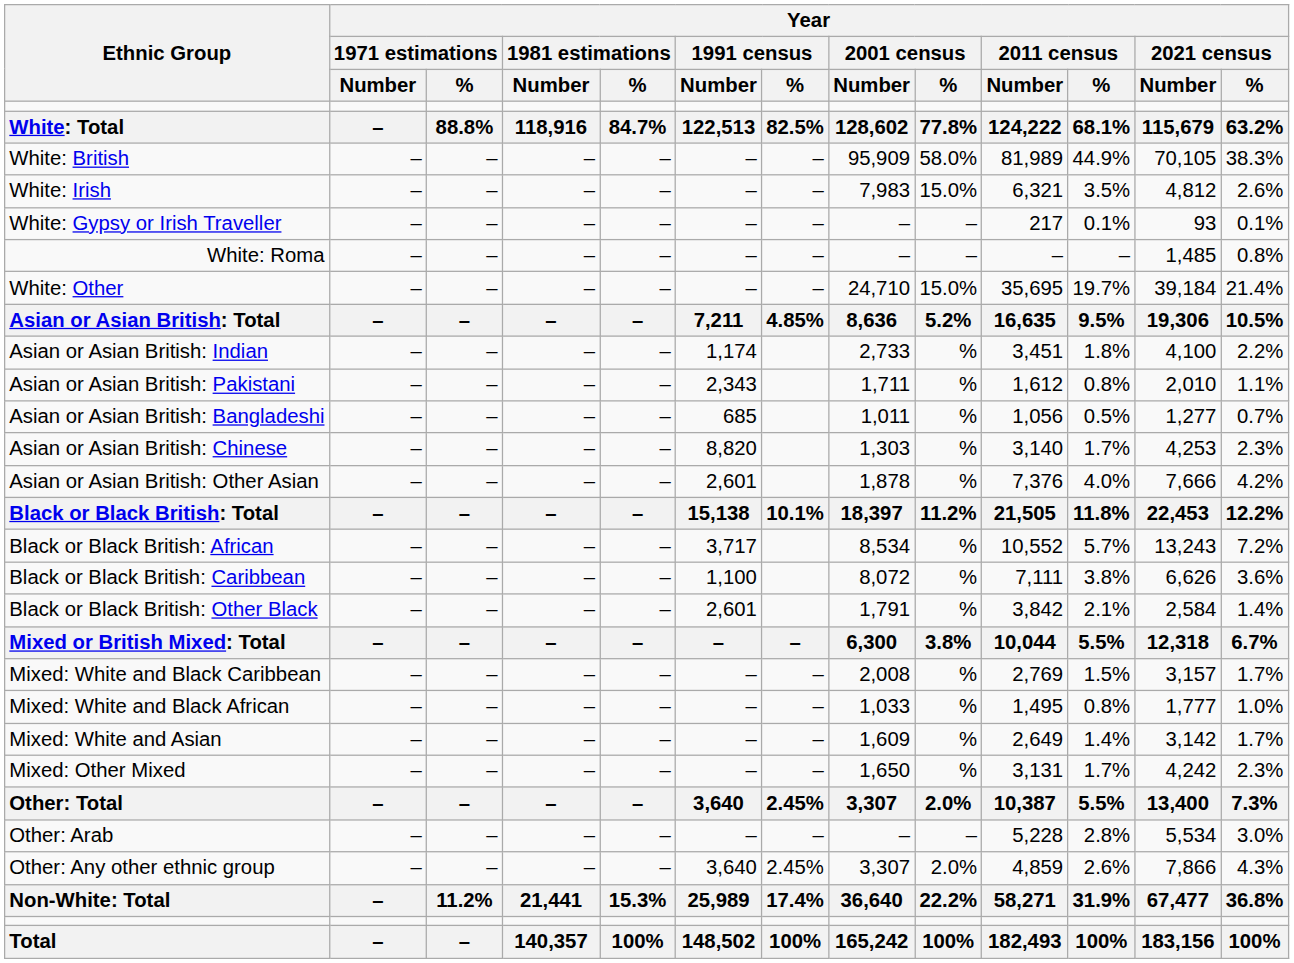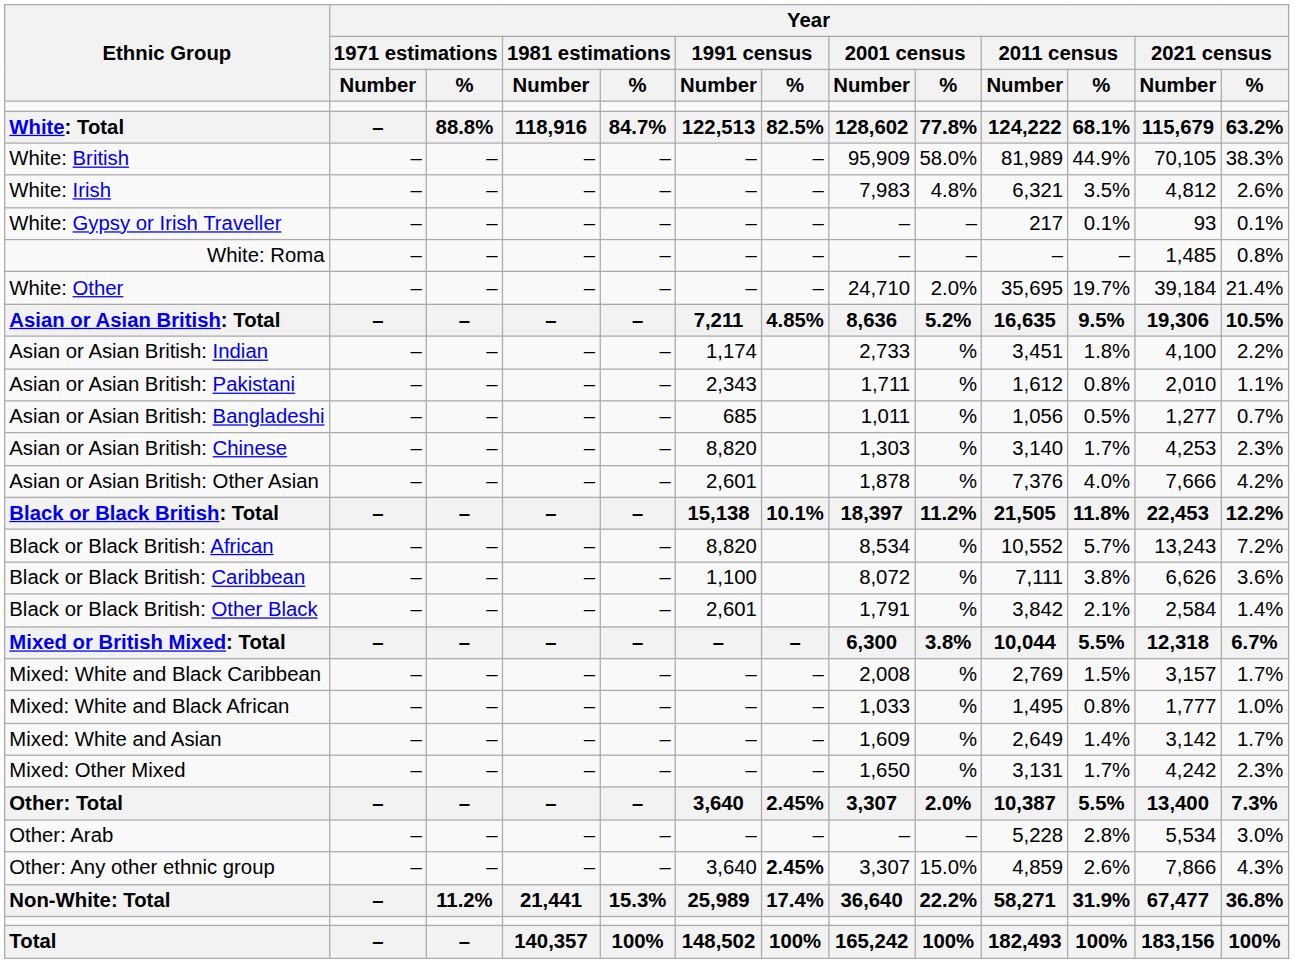 <table class="wikitable sortable" style="text-align:right">
 <tr>
 <th rowspan="3">Ethnic Group</th>
 <th colspan="12">Year</th>
 </tr>
 <tr>
 <th colspan="2">1971 estimations</th>
 <th colspan="2">1981 estimations</th>
 <th colspan="2">1991 census</th>
 <th colspan="2">2001 census</th>
 <th colspan="2">2011 census</th>
 <th colspan="2">2021 census</th>
 </tr>
 <tr>
 <th>Number</th>
 <th>%</th>
 <th>Number</th>
 <th>%</th>
 <th>Number</th>
 <th>%</th>
 <th>Number</th>
 <th>%</th>
 <th>Number</th>
 <th>%</th>
 <th>Number</th>
 <th>%</th>
 </tr>
 <tr>
 <td></td>
 <td></td>
 <td></td>
 <td></td>
 <td></td>
 <td></td>
 <td></td>
 <td></td>
 <td></td>
 <td></td>
 <td></td>
 <td></td>
 <td></td>
 </tr>
 <tr>
 <th style="text-align:left"><a href='#'>White</a>: Total</th>
 <th>–</th>
 <th>88.8%</th>
 <th>118,916</th>
 <th>84.7%</th>
 <th>122,513</th>
 <th>82.5%</th>
 <th>128,602</th>
 <th>77.8%</th>
 <th>124,222</th>
 <th>68.1%</th>
 <th>115,679</th>
 <th>63.2%</th>
 </tr>
 <tr>
 <td style="text-align:left">White: <a href='#'>British</a></td>
 <td>–</td>
 <td>–</td>
 <td>–</td>
 <td>–</td>
 <td>–</td>
 <td>–</td>
 <td>95,909</td>
 <td>58.0%</td>
 <td>81,989</td>
 <td>44.9%</td>
 <td>70,105</td>
 <td>38.3%</td>
 </tr>
 <tr>
 <td style="text-align:left">White: <a href='#'>Irish</a></td>
 <td>–</td>
 <td>–</td>
 <td>–</td>
 <td>–</td>
 <td>–</td>
 <td>–</td>
 <td>7,983</td>
-<td>15.0%</td>
+<td>4.8%</td>
 <td>6,321</td>
 <td>3.5%</td>
 <td>4,812</td>
 <td>2.6%</td>
 </tr>
 <tr>
 <td style="text-align:left">White: <a href='#'>Gypsy or Irish Traveller</a></td>
 <td>–</td>
 <td>–</td>
 <td>–</td>
 <td>–</td>
 <td>–</td>
 <td>–</td>
 <td>–</td>
 <td>–</td>
 <td>217</td>
 <td>0.1%</td>
 <td>93</td>
 <td>0.1%</td>
 </tr>
 <tr>
 <td>White: Roma</td>
 <td>–</td>
 <td>–</td>
 <td>–</td>
 <td>–</td>
 <td>–</td>
 <td>–</td>
 <td>–</td>
 <td>–</td>
 <td>–</td>
 <td>–</td>
 <td>1,485</td>
 <td>0.8%</td>
 </tr>
 <tr>
 <td style="text-align:left">White: <a href='#'>Other</a></td>
 <td>–</td>
 <td>–</td>
 <td>–</td>
 <td>–</td>
 <td>–</td>
 <td>–</td>
 <td>24,710</td>
-<td>15.0%</td>
+<td>2.0%</td>
 <td>35,695</td>
 <td>19.7%</td>
 <td>39,184</td>
 <td>21.4%</td>
 </tr>
 <tr>
 <th style="text-align:left"><a href='#'>Asian or Asian British</a>: Total</th>
 <th>–</th>
 <th>–</th>
 <th>–</th>
 <th>–</th>
 <th>7,211</th>
 <th>4.85%</th>
 <th>8,636</th>
 <th>5.2%</th>
 <th>16,635</th>
 <th>9.5%</th>
 <th>19,306</th>
 <th>10.5%</th>
 </tr>
 <tr>
 <td style="text-align:left">Asian or Asian British: <a href='#'>Indian</a></td>
 <td>–</td>
 <td>–</td>
 <td>–</td>
 <td>–</td>
 <td>1,174</td>
 <td></td>
 <td>2,733</td>
 <td>%</td>
 <td>3,451</td>
 <td>1.8%</td>
 <td>4,100</td>
 <td>2.2%</td>
 </tr>
 <tr>
 <td style="text-align:left">Asian or Asian British: <a href='#'>Pakistani</a></td>
 <td>–</td>
 <td>–</td>
 <td>–</td>
 <td>–</td>
 <td>2,343</td>
 <td></td>
 <td>1,711</td>
 <td>%</td>
 <td>1,612</td>
 <td>0.8%</td>
 <td>2,010</td>
 <td>1.1%</td>
 </tr>
 <tr>
 <td style="text-align:left">Asian or Asian British: <a href='#'>Bangladeshi</a></td>
 <td>–</td>
 <td>–</td>
 <td>–</td>
 <td>–</td>
 <td>685</td>
 <td></td>
 <td>1,011</td>
 <td>%</td>
 <td>1,056</td>
 <td>0.5%</td>
 <td>1,277</td>
 <td>0.7%</td>
 </tr>
 <tr>
 <td style="text-align:left">Asian or Asian British: <a href='#'>Chinese</a></td>
 <td>–</td>
 <td>–</td>
 <td>–</td>
 <td>–</td>
 <td>8,820</td>
 <td></td>
 <td>1,303</td>
 <td>%</td>
 <td>3,140</td>
 <td>1.7%</td>
 <td>4,253</td>
 <td>2.3%</td>
 </tr>
 <tr>
 <td style="text-align:left">Asian or Asian British: Other Asian</td>
 <td>–</td>
 <td>–</td>
 <td>–</td>
 <td>–</td>
 <td>2,601</td>
 <td></td>
 <td>1,878</td>
 <td>%</td>
 <td>7,376</td>
 <td>4.0%</td>
 <td>7,666</td>
 <td>4.2%</td>
 </tr>
 <tr>
 <th style="text-align:left"><a href='#'>Black or Black British</a>: Total</th>
 <th>–</th>
 <th>–</th>
 <th>–</th>
 <th>–</th>
 <th>15,138</th>
 <th>10.1%</th>
 <th>18,397</th>
 <th>11.2%</th>
 <th>21,505</th>
 <th>11.8%</th>
 <th>22,453</th>
 <th>12.2%</th>
 </tr>
 <tr>
 <td style="text-align:left">Black or Black British: <a href='#'>African</a></td>
 <td>–</td>
 <td>–</td>
 <td>–</td>
 <td>–</td>
-<td>3,717</td>
+<td>8,820</td>
 <td></td>
 <td>8,534</td>
 <td>%</td>
 <td>10,552</td>
 <td>5.7%</td>
 <td>13,243</td>
 <td>7.2%</td>
 </tr>
 <tr>
 <td style="text-align:left">Black or Black British: <a href='#'>Caribbean</a></td>
 <td>–</td>
 <td>–</td>
 <td>–</td>
 <td>–</td>
 <td>1,100</td>
 <td></td>
 <td>8,072</td>
 <td>%</td>
 <td>7,111</td>
 <td>3.8%</td>
 <td>6,626</td>
 <td>3.6%</td>
 </tr>
 <tr>
 <td style="text-align:left">Black or Black British: <a href='#'>Other Black</a></td>
 <td>–</td>
 <td>–</td>
 <td>–</td>
 <td>–</td>
 <td>2,601</td>
 <td></td>
 <td>1,791</td>
 <td>%</td>
 <td>3,842</td>
 <td>2.1%</td>
 <td>2,584</td>
 <td>1.4%</td>
 </tr>
 <tr>
 <th style="text-align:left"><a href='#'>Mixed or British Mixed</a>: Total</th>
 <th>–</th>
 <th>–</th>
 <th>–</th>
 <th>–</th>
 <th>–</th>
 <th>–</th>
 <th>6,300</th>
 <th>3.8%</th>
 <th>10,044</th>
 <th>5.5%</th>
 <th>12,318</th>
 <th>6.7%</th>
 </tr>
 <tr>
 <td style="text-align:left">Mixed: White and Black Caribbean</td>
 <td>–</td>
 <td>–</td>
 <td>–</td>
 <td>–</td>
 <td>–</td>
 <td>–</td>
 <td>2,008</td>
 <td>%</td>
 <td>2,769</td>
 <td>1.5%</td>
 <td>3,157</td>
 <td>1.7%</td>
 </tr>
 <tr>
 <td style="text-align:left">Mixed: White and Black African</td>
 <td>–</td>
 <td>–</td>
 <td>–</td>
 <td>–</td>
 <td>–</td>
 <td>–</td>
 <td>1,033</td>
 <td>%</td>
 <td>1,495</td>
 <td>0.8%</td>
 <td>1,777</td>
 <td>1.0%</td>
 </tr>
 <tr>
 <td style="text-align:left">Mixed: White and Asian</td>
 <td>–</td>
 <td>–</td>
 <td>–</td>
 <td>–</td>
 <td>–</td>
 <td>–</td>
 <td>1,609</td>
 <td>%</td>
 <td>2,649</td>
 <td>1.4%</td>
 <td>3,142</td>
 <td>1.7%</td>
 </tr>
 <tr>
 <td style="text-align:left">Mixed: Other Mixed</td>
 <td>–</td>
 <td>–</td>
 <td>–</td>
 <td>–</td>
 <td>–</td>
 <td>–</td>
 <td>1,650</td>
 <td>%</td>
 <td>3,131</td>
 <td>1.7%</td>
 <td>4,242</td>
 <td>2.3%</td>
 </tr>
 <tr>
 <th style="text-align:left">Other: Total</th>
 <th>–</th>
 <th>–</th>
 <th>–</th>
 <th>–</th>
 <th>3,640</th>
 <th>2.45%</th>
 <th>3,307</th>
 <th>2.0%</th>
 <th>10,387</th>
 <th>5.5%</th>
 <th>13,400</th>
 <th>7.3%</th>
 </tr>
 <tr>
 <td style="text-align:left">Other: Arab</td>
 <td>–</td>
 <td>–</td>
 <td>–</td>
 <td>–</td>
 <td>–</td>
 <td>–</td>
 <td>–</td>
 <td>–</td>
 <td>5,228</td>
 <td>2.8%</td>
 <td>5,534</td>
 <td>3.0%</td>
 </tr>
 <tr>
 <td style="text-align:left">Other: Any other ethnic group</td>
 <td>–</td>
 <td>–</td>
 <td>–</td>
 <td>–</td>
 <td>3,640</td>
-<td>2.45%</td>
+<td><strong>2.45%</strong></td>
 <td>3,307</td>
-<td>2.0%</td>
+<td>15.0%</td>
 <td>4,859</td>
 <td>2.6%</td>
 <td>7,866</td>
 <td>4.3%</td>
 </tr>
 <tr>
 <th style="text-align:left">Non-White: Total</th>
 <th>–</th>
 <th>11.2%</th>
 <th>21,441</th>
 <th>15.3%</th>
 <th>25,989</th>
 <th>17.4%</th>
 <th>36,640</th>
 <th>22.2%</th>
 <th>58,271</th>
 <th>31.9%</th>
 <th>67,477</th>
 <th>36.8%</th>
 </tr>
 <tr>
 <td></td>
 <td></td>
 <td></td>
 <td></td>
 <td></td>
 <td></td>
 <td></td>
 <td></td>
 <td></td>
 <td></td>
 <td></td>
 <td></td>
 <td></td>
 </tr>
 <tr>
 <th style="text-align:left">Total</th>
 <th>–</th>
 <th>–</th>
 <th>140,357</th>
 <th>100%</th>
 <th>148,502</th>
 <th>100%</th>
 <th>165,242</th>
 <th>100%</th>
 <th>182,493</th>
 <th>100%</th>
 <th>183,156</th>
 <th>100%</th>
 </tr>
 </table>
